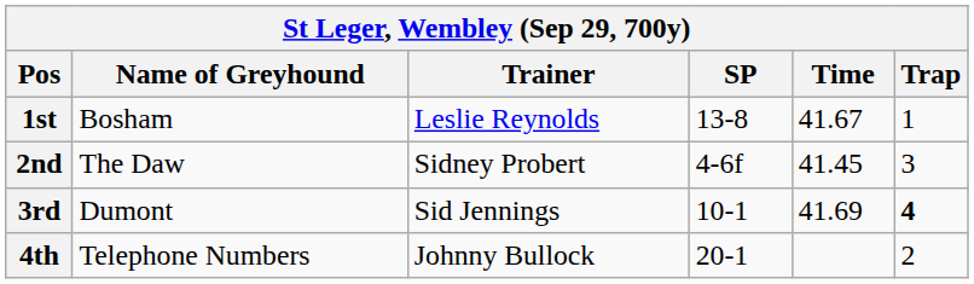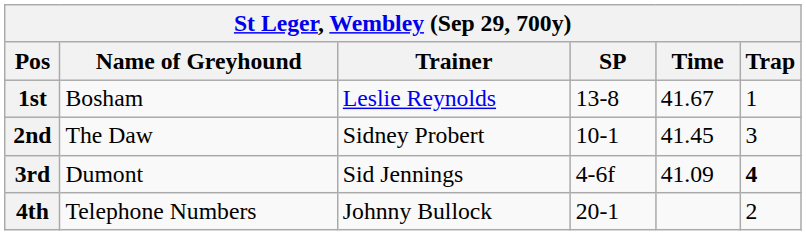 <table class="wikitable">
 <tr>
 <th colspan="6"><a href='#'>St Leger</a>, <a href='#'>Wembley</a> (Sep 29, 700y)</th>
 </tr>
 <tr>
 <th width=30>Pos</th>
 <th width=180>Name of Greyhound</th>
 <th width=150>Trainer</th>
 <th width=50>SP</th>
 <th width=50>Time</th>
 <th width=30>Trap</th>
 </tr>
 <tr>
 <th>1st</th>
 <td>Bosham</td>
 <td><a href='#'>Leslie Reynolds</a></td>
 <td>13-8</td>
 <td>41.67</td>
 <td>1</td>
 </tr>
 <tr>
 <th>2nd</th>
 <td>The Daw</td>
 <td>Sidney Probert</td>
-<td>4-6f</td>
+<td>10-1</td>
 <td>41.45</td>
 <td>3</td>
 </tr>
 <tr>
 <th>3rd</th>
 <td>Dumont</td>
 <td>Sid Jennings</td>
-<td>10-1</td>
-<td>41.69</td>
+<td>4-6f</td>
+<td>41.09</td>
 <td><strong>4</strong></td>
 </tr>
 <tr>
 <th>4th</th>
 <td>Telephone Numbers</td>
 <td>Johnny Bullock</td>
 <td>20-1</td>
 <td></td>
 <td>2</td>
 </tr>
 </table>
